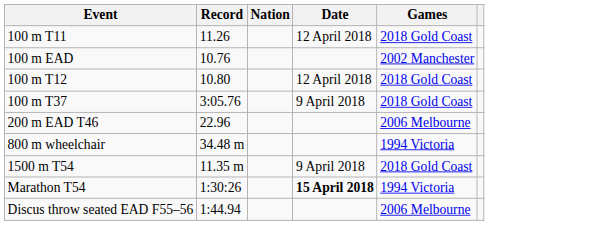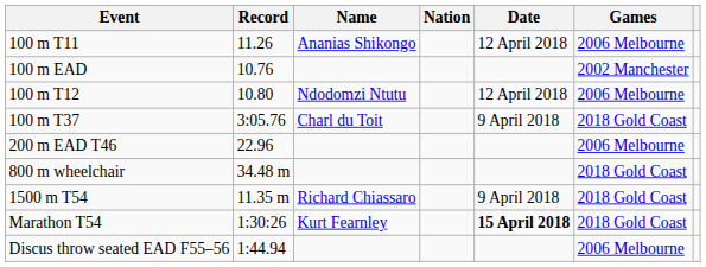 <table class="wikitable">
 <tr>
 <th>Event</th>
 <th>Record</th>
+<th>Name</th>
 <th>Nation</th>
 <th>Date</th>
 <th>Games</th>
 <th></th>
 </tr>
 <tr>
 <td>100 m T11</td>
 <td>11.26 </td>
+<td><a href='#'>Ananias Shikongo</a></td>
 <td></td>
 <td>12 April 2018</td>
-<td><a href='#'>2018 Gold Coast</a></td>
+<td><a href='#'>2006 Melbourne</a></td>
 <td></td>
 </tr>
 <tr>
 <td>100 m EAD</td>
 <td>10.76</td>
+<td></td>
 <td></td>
 <td></td>
 <td><a href='#'>2002 Manchester</a></td>
 <td></td>
 </tr>
 <tr>
 <td>100 m T12</td>
 <td>10.80 </td>
+<td><a href='#'>Ndodomzi Ntutu</a></td>
 <td></td>
 <td>12 April 2018</td>
-<td><a href='#'>2018 Gold Coast</a></td>
+<td><a href='#'>2006 Melbourne</a></td>
 <td></td>
 </tr>
 <tr>
 <td>100 m T37</td>
 <td>3:05.76</td>
+<td><a href='#'>Charl du Toit</a></td>
 <td></td>
 <td>9 April 2018</td>
 <td><a href='#'>2018 Gold Coast</a></td>
 <td></td>
 </tr>
 <tr>
 <td>200 m EAD T46</td>
 <td>22.96</td>
 <td></td>
 <td></td>
+<td></td>
 <td><a href='#'>2006 Melbourne</a></td>
 <td></td>
 </tr>
 <tr>
 <td>800 m wheelchair</td>
 <td>34.48 m</td>
 <td></td>
 <td></td>
-<td><a href='#'>1994 Victoria</a></td>
+<td></td>
+<td><a href='#'>2018 Gold Coast</a></td>
 <td></td>
 </tr>
 <tr>
 <td>1500 m T54</td>
 <td>11.35 m </td>
+<td><a href='#'>Richard Chiassaro</a></td>
 <td></td>
 <td>9 April 2018</td>
 <td><a href='#'>2018 Gold Coast</a></td>
 <td></td>
 </tr>
 <tr>
 <td>Marathon T54</td>
 <td>1:30:26</td>
+<td><a href='#'>Kurt Fearnley</a></td>
 <td></td>
 <td><strong>15 April 2018</strong></td>
-<td><a href='#'>1994 Victoria</a></td>
+<td><a href='#'>2018 Gold Coast</a></td>
 <td></td>
 </tr>
 <tr>
 <td>Discus throw seated EAD F55–56</td>
 <td>1:44.94</td>
 <td></td>
 <td></td>
+<td></td>
 <td><a href='#'>2006 Melbourne</a></td>
 <td></td>
 </tr>
 </table>
